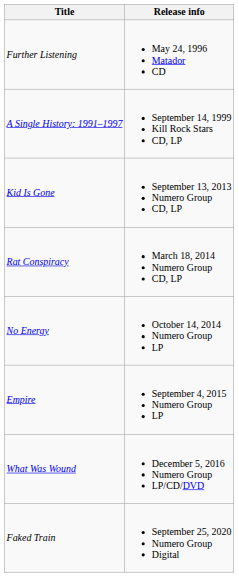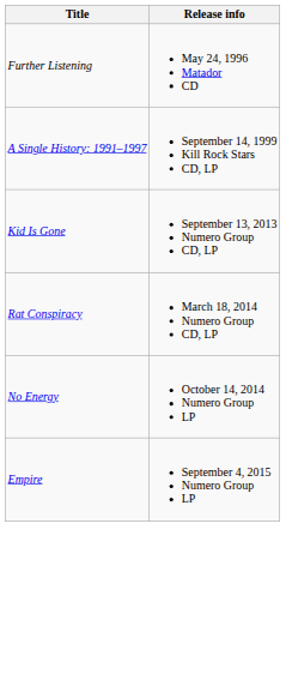 <table class="wikitable">
 <tr>
 <th>Title</th>
 <th>Release info</th>
 </tr>
 <tr>
 <td><em>Further Listening</em></td>
 <td><br><ul><li>May 24, 1996</li><li><a href='#'>Matador</a></li><li>CD</li></ul></td>
 </tr>
 <tr>
 <td><em><a href='#'>A Single History: 1991–1997</a></em></td>
 <td><br><ul><li>September 14, 1999</li><li>Kill Rock Stars</li><li>CD, LP</li></ul></td>
 </tr>
 <tr>
 <td><em><a href='#'>Kid Is Gone</a></em></td>
 <td><br><ul><li>September 13, 2013</li><li>Numero Group</li><li>CD, LP</li></ul></td>
 </tr>
 <tr>
 <td><em><a href='#'>Rat Conspiracy</a></em></td>
 <td><br><ul><li>March 18, 2014</li><li>Numero Group</li><li>CD, LP</li></ul></td>
 </tr>
 <tr>
 <td><em><a href='#'>No Energy</a></em></td>
 <td><br><ul><li>October 14, 2014</li><li>Numero Group</li><li>LP</li></ul></td>
 </tr>
 <tr>
 <td><a href='#'><em>Empire</em></a></td>
 <td><br><ul><li>September 4, 2015</li><li>Numero Group</li><li>LP</li></ul></td>
 </tr>
-<tr>
-<td><em><a href='#'>What Was Wound</a></em></td>
-<td><br><ul><li>December 5, 2016</li><li>Numero Group</li><li>LP/CD/<a href='#'>DVD</a></li></ul></td>
-</tr>
-<tr>
-<td><em>Faked Train</em></td>
-<td><br><ul><li>September 25, 2020</li><li>Numero Group</li><li>Digital</li></ul></td>
-</tr>
 </table>
